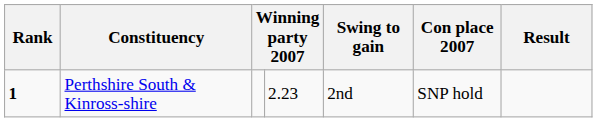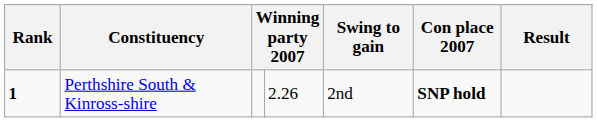 <table class="wikitable" style="width:550px">
 <tr>
 <th style="width:50px;">Rank</th>
 <th style="width:225px;">Constituency</th>
 <th colspan="2" style="width:175px;">Winning party 2007</th>
 <th style="width:100px;">Swing to gain</th>
 <th style="width:100px;">Con place 2007</th>
 <th style="width:100px;">Result</th>
 </tr>
 <tr>
 <td><strong>1</strong></td>
 <td><a href='#'>Perthshire South & Kinross-shire</a></td>
 <td></td>
-<td>2.23</td>
+<td>2.26</td>
 <td>2nd</td>
-<td>SNP hold</td>
+<td><strong>SNP hold</strong></td>
 </tr>
 </table>
